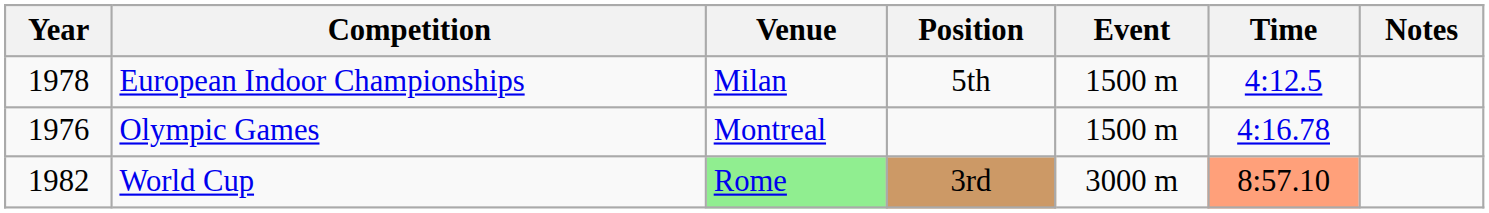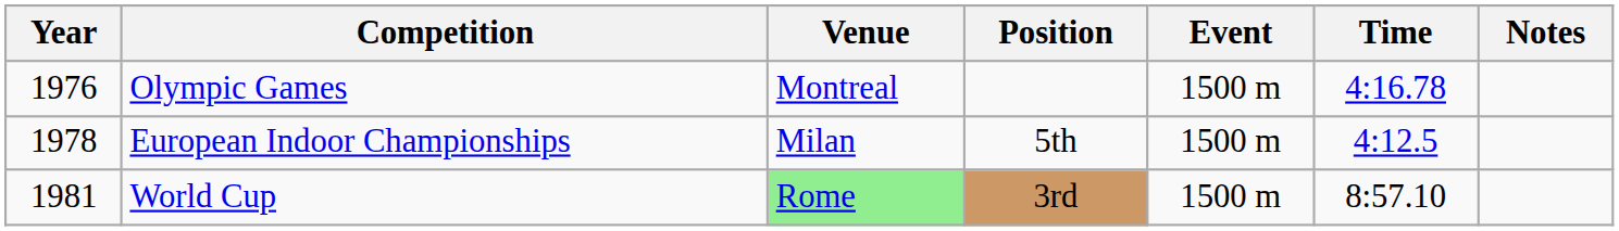 <table class="wikitable sortable" width=55% style="font-size:90%; text-align:center;">
 <tr>
 <th>Year</th>
 <th>Competition</th>
 <th>Venue</th>
 <th>Position</th>
 <th>Event</th>
 <th>Time</th>
 <th>Notes</th>
 </tr>
 <tr>
+<td>1976</td>
+<td align=left><a href='#'>Olympic Games</a></td>
+<td align=left> <a href='#'>Montreal</a></td>
+<td></td>
+<td>1500 m</td>
+<td><a href='#'>4:16.78</a></td>
+<td></td>
+</tr>
+<tr>
 <td>1978</td>
 <td align=left><a href='#'>European Indoor Championships</a></td>
 <td align=left> <a href='#'>Milan</a></td>
 <td>5th</td>
 <td>1500 m</td>
 <td><a href='#'>4:12.5</a></td>
 <td></td>
 </tr>
 <tr>
-<td>1976</td>
-<td align=left><a href='#'>Olympic Games</a></td>
-<td align=left> <a href='#'>Montreal</a></td>
-<td></td>
-<td>1500 m</td>
-<td><a href='#'>4:16.78</a></td>
-<td></td>
-</tr>
-<tr>
-<td>1982</td>
+<td>1981</td>
 <td align=left><a href='#'>World Cup</a></td>
 <td align=left style="background: lightgreen;"> <a href='#'>Rome</a></td>
 <td bgcolor=cc9966>3rd</td>
-<td>3000 m</td>
-<td style="background: lightsalmon;">8:57.10</td>
+<td>1500 m</td>
+<td>8:57.10</td>
 <td></td>
 </tr>
 </table>
